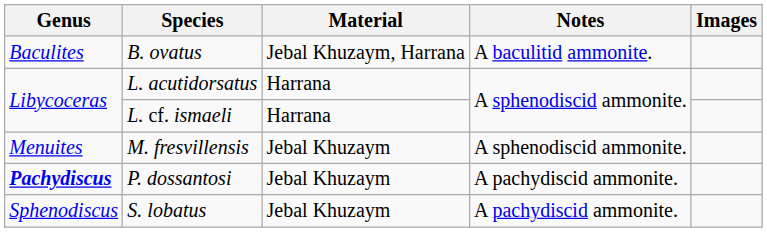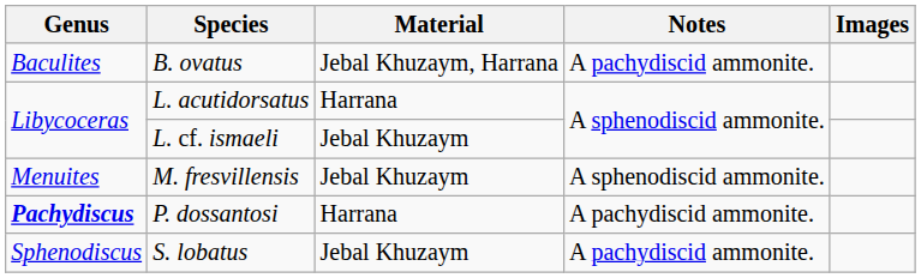 <table class="wikitable" align="center">
 <tr>
 <th>Genus</th>
 <th>Species</th>
 <th>Material</th>
 <th>Notes</th>
 <th>Images</th>
 </tr>
 <tr>
 <td><em><a href='#'>Baculites</a></em></td>
 <td><em>B. ovatus</em></td>
 <td>Jebal Khuzaym, Harrana</td>
-<td>A <a href='#'>baculitid</a> <a href='#'>ammonite</a>.</td>
+<td>A <a href='#'>pachydiscid</a> ammonite.</td>
 <td></td>
 </tr>
 <tr>
 <td rowspan="2"><em><a href='#'>Libycoceras</a></em></td>
 <td><em>L. acutidorsatus</em></td>
 <td>Harrana</td>
 <td rowspan="2">A <a href='#'>sphenodiscid</a> ammonite.</td>
 <td></td>
 </tr>
 <tr>
 <td><em>L.</em> cf. <em>ismaeli</em></td>
-<td>Harrana</td>
+<td>Jebal Khuzaym</td>
 <td></td>
 </tr>
 <tr>
 <td><em><a href='#'>Menuites</a></em></td>
 <td><em>M.</em> <em>fresvillensis</em></td>
 <td>Jebal Khuzaym</td>
 <td>A sphenodiscid ammonite.</td>
 <td></td>
 </tr>
 <tr>
 <td><strong><em><a href='#'>Pachydiscus</a></em></strong></td>
 <td><em>P. dossantosi</em></td>
-<td>Jebal Khuzaym</td>
+<td>Harrana</td>
 <td>A pachydiscid ammonite.</td>
 <td></td>
 </tr>
 <tr>
 <td><em><a href='#'>Sphenodiscus</a></em></td>
 <td><em>S. lobatus</em></td>
 <td>Jebal Khuzaym</td>
 <td>A <a href='#'>pachydiscid</a> ammonite.</td>
 <td></td>
 </tr>
 </table>
